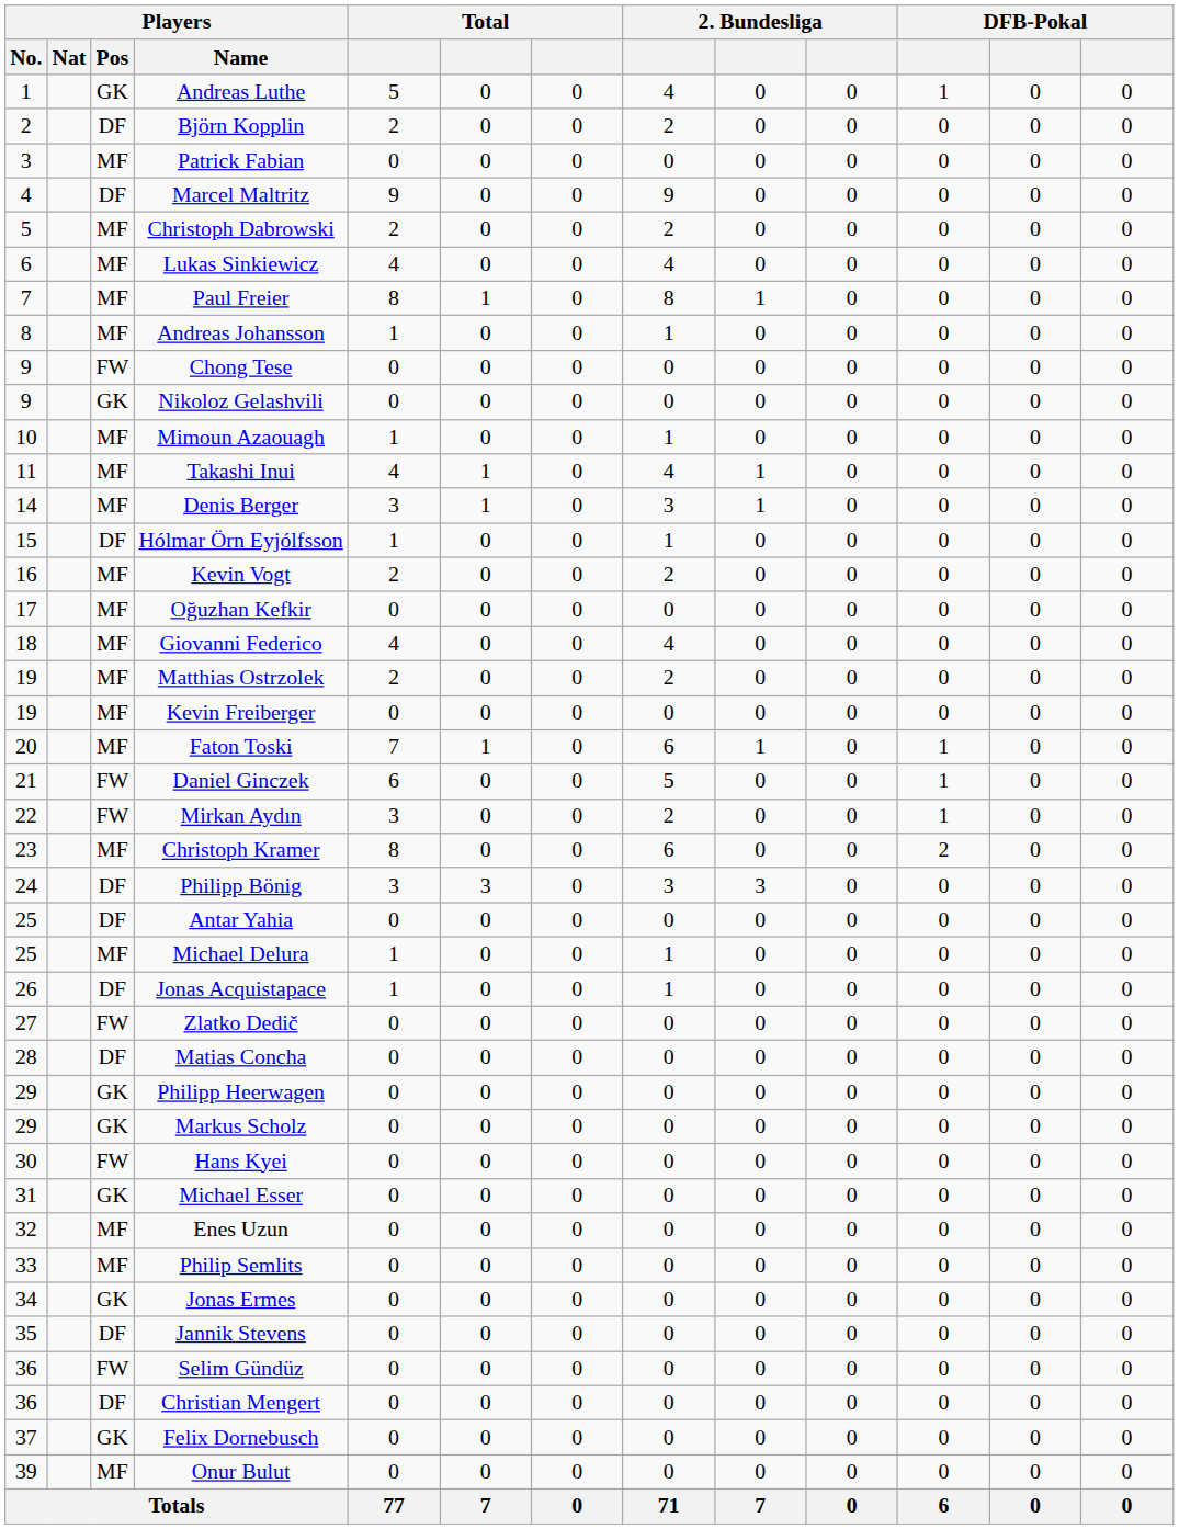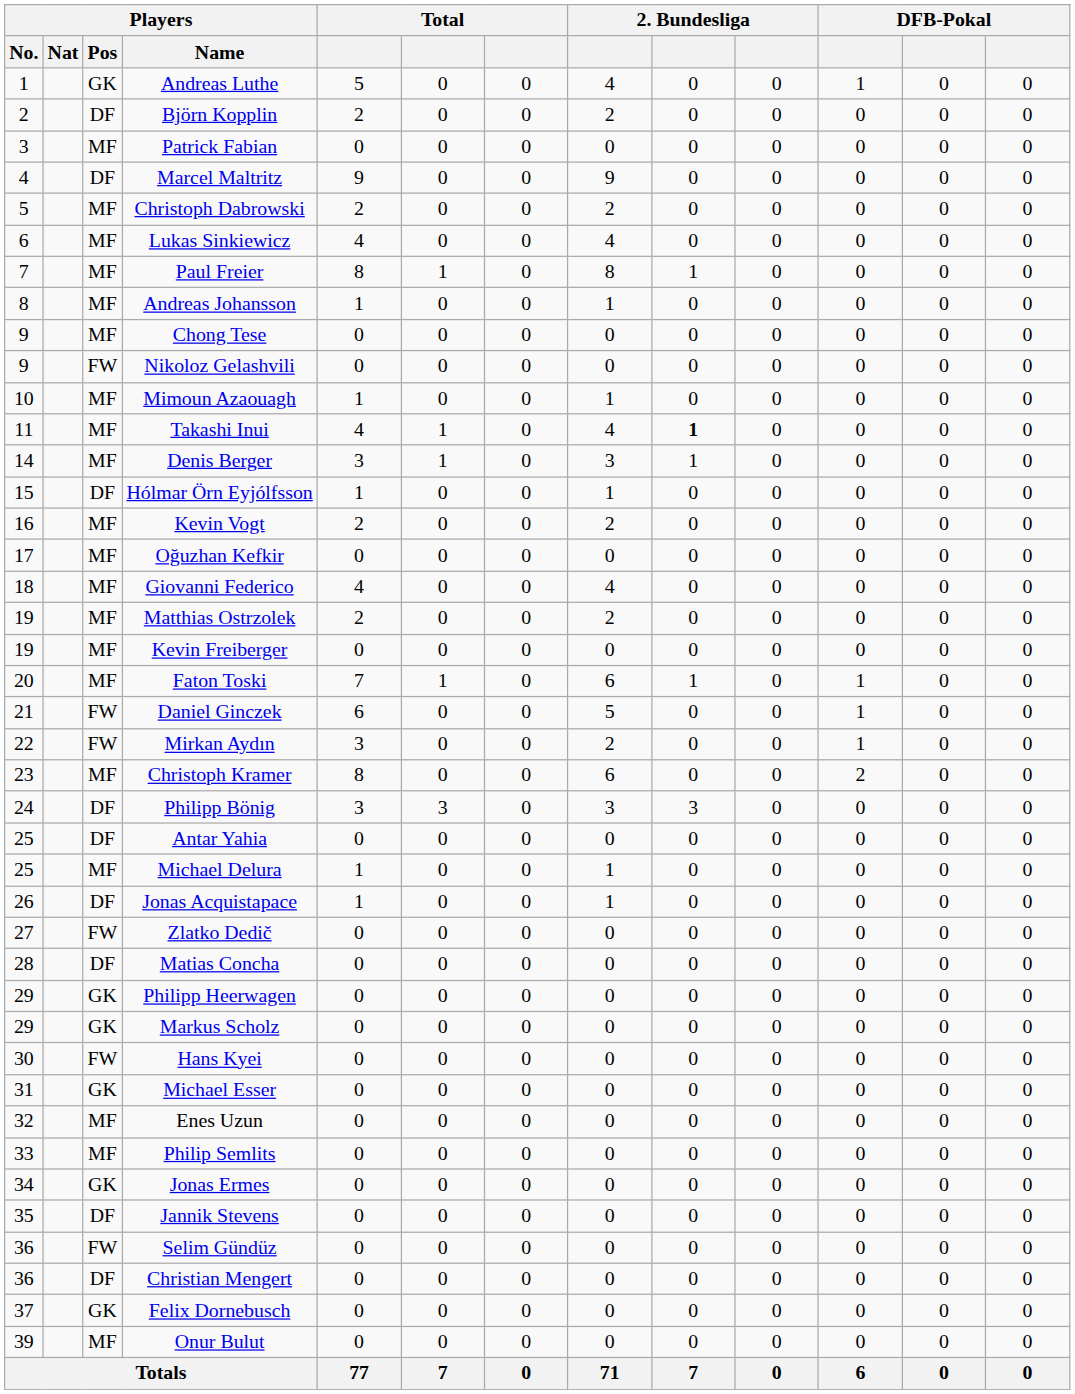 <table class="wikitable sortable" style="text-align:center;">
 <tr>
 <th colspan="4">Players</th>
 <th colspan="3">Total</th>
 <th colspan="3">2. Bundesliga</th>
 <th colspan="3">DFB-Pokal</th>
 </tr>
 <tr>
 <th>No.</th>
 <th>Nat</th>
 <th>Pos</th>
 <th>Name</th>
 <th style="width:60px;"></th>
 <th style="width:60px;"></th>
 <th style="width:60px;"></th>
 <th style="width:60px;"></th>
 <th style="width:60px;"></th>
 <th style="width:60px;"></th>
 <th style="width:60px;"></th>
 <th style="width:60px;"></th>
 <th style="width:60px;"></th>
 </tr>
 <tr>
 <td>1</td>
 <td></td>
 <td>GK</td>
 <td><a href='#'>Andreas Luthe</a></td>
 <td>5</td>
 <td>0</td>
 <td>0</td>
 <td>4</td>
 <td>0</td>
 <td>0</td>
 <td>1</td>
 <td>0</td>
 <td>0</td>
 </tr>
 <tr>
 <td>2</td>
 <td></td>
 <td>DF</td>
 <td><a href='#'>Björn Kopplin</a></td>
 <td>2</td>
 <td>0</td>
 <td>0</td>
 <td>2</td>
 <td>0</td>
 <td>0</td>
 <td>0</td>
 <td>0</td>
 <td>0</td>
 </tr>
 <tr>
 <td>3</td>
 <td></td>
 <td>MF</td>
 <td><a href='#'>Patrick Fabian</a></td>
 <td>0</td>
 <td>0</td>
 <td>0</td>
 <td>0</td>
 <td>0</td>
 <td>0</td>
 <td>0</td>
 <td>0</td>
 <td>0</td>
 </tr>
 <tr>
 <td>4</td>
 <td></td>
 <td>DF</td>
 <td><a href='#'>Marcel Maltritz</a></td>
 <td>9</td>
 <td>0</td>
 <td>0</td>
 <td>9</td>
 <td>0</td>
 <td>0</td>
 <td>0</td>
 <td>0</td>
 <td>0</td>
 </tr>
 <tr>
 <td>5</td>
 <td></td>
 <td>MF</td>
 <td><a href='#'>Christoph Dabrowski</a></td>
 <td>2</td>
 <td>0</td>
 <td>0</td>
 <td>2</td>
 <td>0</td>
 <td>0</td>
 <td>0</td>
 <td>0</td>
 <td>0</td>
 </tr>
 <tr>
 <td>6</td>
 <td></td>
 <td>MF</td>
 <td><a href='#'>Lukas Sinkiewicz</a></td>
 <td>4</td>
 <td>0</td>
 <td>0</td>
 <td>4</td>
 <td>0</td>
 <td>0</td>
 <td>0</td>
 <td>0</td>
 <td>0</td>
 </tr>
 <tr>
 <td>7</td>
 <td></td>
 <td>MF</td>
 <td><a href='#'>Paul Freier</a></td>
 <td>8</td>
 <td>1</td>
 <td>0</td>
 <td>8</td>
 <td>1</td>
 <td>0</td>
 <td>0</td>
 <td>0</td>
 <td>0</td>
 </tr>
 <tr>
 <td>8</td>
 <td></td>
 <td>MF</td>
 <td><a href='#'>Andreas Johansson</a></td>
 <td>1</td>
 <td>0</td>
 <td>0</td>
 <td>1</td>
 <td>0</td>
 <td>0</td>
 <td>0</td>
 <td>0</td>
 <td>0</td>
 </tr>
 <tr>
 <td>9</td>
 <td></td>
-<td>FW</td>
+<td>MF</td>
 <td><a href='#'>Chong Tese</a></td>
 <td>0</td>
 <td>0</td>
 <td>0</td>
 <td>0</td>
 <td>0</td>
 <td>0</td>
 <td>0</td>
 <td>0</td>
 <td>0</td>
 </tr>
 <tr>
 <td>9</td>
 <td></td>
-<td>GK</td>
+<td>FW</td>
 <td><a href='#'>Nikoloz Gelashvili</a></td>
 <td>0</td>
 <td>0</td>
 <td>0</td>
 <td>0</td>
 <td>0</td>
 <td>0</td>
 <td>0</td>
 <td>0</td>
 <td>0</td>
 </tr>
 <tr>
 <td>10</td>
 <td></td>
 <td>MF</td>
 <td><a href='#'>Mimoun Azaouagh</a></td>
 <td>1</td>
 <td>0</td>
 <td>0</td>
 <td>1</td>
 <td>0</td>
 <td>0</td>
 <td>0</td>
 <td>0</td>
 <td>0</td>
 </tr>
 <tr>
 <td>11</td>
 <td></td>
 <td>MF</td>
 <td><a href='#'>Takashi Inui</a></td>
 <td>4</td>
 <td>1</td>
 <td>0</td>
 <td>4</td>
-<td>1</td>
+<td><strong>1</strong></td>
 <td>0</td>
 <td>0</td>
 <td>0</td>
 <td>0</td>
 </tr>
 <tr>
 <td>14</td>
 <td></td>
 <td>MF</td>
 <td><a href='#'>Denis Berger</a></td>
 <td>3</td>
 <td>1</td>
 <td>0</td>
 <td>3</td>
 <td>1</td>
 <td>0</td>
 <td>0</td>
 <td>0</td>
 <td>0</td>
 </tr>
 <tr>
 <td>15</td>
 <td></td>
 <td>DF</td>
 <td><a href='#'>Hólmar Örn Eyjólfsson</a></td>
 <td>1</td>
 <td>0</td>
 <td>0</td>
 <td>1</td>
 <td>0</td>
 <td>0</td>
 <td>0</td>
 <td>0</td>
 <td>0</td>
 </tr>
 <tr>
 <td>16</td>
 <td></td>
 <td>MF</td>
 <td><a href='#'>Kevin Vogt</a></td>
 <td>2</td>
 <td>0</td>
 <td>0</td>
 <td>2</td>
 <td>0</td>
 <td>0</td>
 <td>0</td>
 <td>0</td>
 <td>0</td>
 </tr>
 <tr>
 <td>17</td>
 <td></td>
 <td>MF</td>
 <td><a href='#'>Oğuzhan Kefkir</a></td>
 <td>0</td>
 <td>0</td>
 <td>0</td>
 <td>0</td>
 <td>0</td>
 <td>0</td>
 <td>0</td>
 <td>0</td>
 <td>0</td>
 </tr>
 <tr>
 <td>18</td>
 <td></td>
 <td>MF</td>
 <td><a href='#'>Giovanni Federico</a></td>
 <td>4</td>
 <td>0</td>
 <td>0</td>
 <td>4</td>
 <td>0</td>
 <td>0</td>
 <td>0</td>
 <td>0</td>
 <td>0</td>
 </tr>
 <tr>
 <td>19</td>
 <td></td>
 <td>MF</td>
 <td><a href='#'>Matthias Ostrzolek</a></td>
 <td>2</td>
 <td>0</td>
 <td>0</td>
 <td>2</td>
 <td>0</td>
 <td>0</td>
 <td>0</td>
 <td>0</td>
 <td>0</td>
 </tr>
 <tr>
 <td>19</td>
 <td></td>
 <td>MF</td>
 <td><a href='#'>Kevin Freiberger</a></td>
 <td>0</td>
 <td>0</td>
 <td>0</td>
 <td>0</td>
 <td>0</td>
 <td>0</td>
 <td>0</td>
 <td>0</td>
 <td>0</td>
 </tr>
 <tr>
 <td>20</td>
 <td></td>
 <td>MF</td>
 <td><a href='#'>Faton Toski</a></td>
 <td>7</td>
 <td>1</td>
 <td>0</td>
 <td>6</td>
 <td>1</td>
 <td>0</td>
 <td>1</td>
 <td>0</td>
 <td>0</td>
 </tr>
 <tr>
 <td>21</td>
 <td></td>
 <td>FW</td>
 <td><a href='#'>Daniel Ginczek</a></td>
 <td>6</td>
 <td>0</td>
 <td>0</td>
 <td>5</td>
 <td>0</td>
 <td>0</td>
 <td>1</td>
 <td>0</td>
 <td>0</td>
 </tr>
 <tr>
 <td>22</td>
 <td></td>
 <td>FW</td>
 <td><a href='#'>Mirkan Aydın</a></td>
 <td>3</td>
 <td>0</td>
 <td>0</td>
 <td>2</td>
 <td>0</td>
 <td>0</td>
 <td>1</td>
 <td>0</td>
 <td>0</td>
 </tr>
 <tr>
 <td>23</td>
 <td></td>
 <td>MF</td>
 <td><a href='#'>Christoph Kramer</a></td>
 <td>8</td>
 <td>0</td>
 <td>0</td>
 <td>6</td>
 <td>0</td>
 <td>0</td>
 <td>2</td>
 <td>0</td>
 <td>0</td>
 </tr>
 <tr>
 <td>24</td>
 <td></td>
 <td>DF</td>
 <td><a href='#'>Philipp Bönig</a></td>
 <td>3</td>
 <td>3</td>
 <td>0</td>
 <td>3</td>
 <td>3</td>
 <td>0</td>
 <td>0</td>
 <td>0</td>
 <td>0</td>
 </tr>
 <tr>
 <td>25</td>
 <td></td>
 <td>DF</td>
 <td><a href='#'>Antar Yahia</a></td>
 <td>0</td>
 <td>0</td>
 <td>0</td>
 <td>0</td>
 <td>0</td>
 <td>0</td>
 <td>0</td>
 <td>0</td>
 <td>0</td>
 </tr>
 <tr>
 <td>25</td>
 <td></td>
 <td>MF</td>
 <td><a href='#'>Michael Delura</a></td>
 <td>1</td>
 <td>0</td>
 <td>0</td>
 <td>1</td>
 <td>0</td>
 <td>0</td>
 <td>0</td>
 <td>0</td>
 <td>0</td>
 </tr>
 <tr>
 <td>26</td>
 <td></td>
 <td>DF</td>
 <td><a href='#'>Jonas Acquistapace</a></td>
 <td>1</td>
 <td>0</td>
 <td>0</td>
 <td>1</td>
 <td>0</td>
 <td>0</td>
 <td>0</td>
 <td>0</td>
 <td>0</td>
 </tr>
 <tr>
 <td>27</td>
 <td></td>
 <td>FW</td>
 <td><a href='#'>Zlatko Dedič</a></td>
 <td>0</td>
 <td>0</td>
 <td>0</td>
 <td>0</td>
 <td>0</td>
 <td>0</td>
 <td>0</td>
 <td>0</td>
 <td>0</td>
 </tr>
 <tr>
 <td>28</td>
 <td></td>
 <td>DF</td>
 <td><a href='#'>Matias Concha</a></td>
 <td>0</td>
 <td>0</td>
 <td>0</td>
 <td>0</td>
 <td>0</td>
 <td>0</td>
 <td>0</td>
 <td>0</td>
 <td>0</td>
 </tr>
 <tr>
 <td>29</td>
 <td></td>
 <td>GK</td>
 <td><a href='#'>Philipp Heerwagen</a></td>
 <td>0</td>
 <td>0</td>
 <td>0</td>
 <td>0</td>
 <td>0</td>
 <td>0</td>
 <td>0</td>
 <td>0</td>
 <td>0</td>
 </tr>
 <tr>
 <td>29</td>
 <td></td>
 <td>GK</td>
 <td><a href='#'>Markus Scholz</a></td>
 <td>0</td>
 <td>0</td>
 <td>0</td>
 <td>0</td>
 <td>0</td>
 <td>0</td>
 <td>0</td>
 <td>0</td>
 <td>0</td>
 </tr>
 <tr>
 <td>30</td>
 <td></td>
 <td>FW</td>
 <td><a href='#'>Hans Kyei</a></td>
 <td>0</td>
 <td>0</td>
 <td>0</td>
 <td>0</td>
 <td>0</td>
 <td>0</td>
 <td>0</td>
 <td>0</td>
 <td>0</td>
 </tr>
 <tr>
 <td>31</td>
 <td></td>
 <td>GK</td>
 <td><a href='#'>Michael Esser</a></td>
 <td>0</td>
 <td>0</td>
 <td>0</td>
 <td>0</td>
 <td>0</td>
 <td>0</td>
 <td>0</td>
 <td>0</td>
 <td>0</td>
 </tr>
 <tr>
 <td>32</td>
 <td></td>
 <td>MF</td>
 <td>Enes Uzun</td>
 <td>0</td>
 <td>0</td>
 <td>0</td>
 <td>0</td>
 <td>0</td>
 <td>0</td>
 <td>0</td>
 <td>0</td>
 <td>0</td>
 </tr>
 <tr>
 <td>33</td>
 <td></td>
 <td>MF</td>
 <td><a href='#'>Philip Semlits</a></td>
 <td>0</td>
 <td>0</td>
 <td>0</td>
 <td>0</td>
 <td>0</td>
 <td>0</td>
 <td>0</td>
 <td>0</td>
 <td>0</td>
 </tr>
 <tr>
 <td>34</td>
 <td></td>
 <td>GK</td>
 <td><a href='#'>Jonas Ermes</a></td>
 <td>0</td>
 <td>0</td>
 <td>0</td>
 <td>0</td>
 <td>0</td>
 <td>0</td>
 <td>0</td>
 <td>0</td>
 <td>0</td>
 </tr>
 <tr>
 <td>35</td>
 <td></td>
 <td>DF</td>
 <td><a href='#'>Jannik Stevens</a></td>
 <td>0</td>
 <td>0</td>
 <td>0</td>
 <td>0</td>
 <td>0</td>
 <td>0</td>
 <td>0</td>
 <td>0</td>
 <td>0</td>
 </tr>
 <tr>
 <td>36</td>
 <td></td>
 <td>FW</td>
 <td><a href='#'>Selim Gündüz</a></td>
 <td>0</td>
 <td>0</td>
 <td>0</td>
 <td>0</td>
 <td>0</td>
 <td>0</td>
 <td>0</td>
 <td>0</td>
 <td>0</td>
 </tr>
 <tr>
 <td>36</td>
 <td></td>
 <td>DF</td>
 <td><a href='#'>Christian Mengert</a></td>
 <td>0</td>
 <td>0</td>
 <td>0</td>
 <td>0</td>
 <td>0</td>
 <td>0</td>
 <td>0</td>
 <td>0</td>
 <td>0</td>
 </tr>
 <tr>
 <td>37</td>
 <td></td>
 <td>GK</td>
 <td><a href='#'>Felix Dornebusch</a></td>
 <td>0</td>
 <td>0</td>
 <td>0</td>
 <td>0</td>
 <td>0</td>
 <td>0</td>
 <td>0</td>
 <td>0</td>
 <td>0</td>
 </tr>
 <tr>
 <td>39</td>
 <td></td>
 <td>MF</td>
 <td><a href='#'>Onur Bulut</a></td>
 <td>0</td>
 <td>0</td>
 <td>0</td>
 <td>0</td>
 <td>0</td>
 <td>0</td>
 <td>0</td>
 <td>0</td>
 <td>0</td>
 </tr>
 <tr class="sortbottom">
 <th colspan="4">Totals</th>
 <th>77</th>
 <th>7</th>
 <th>0</th>
 <th>71</th>
 <th>7</th>
 <th>0</th>
 <th>6</th>
 <th>0</th>
 <th>0</th>
 </tr>
 </table>
